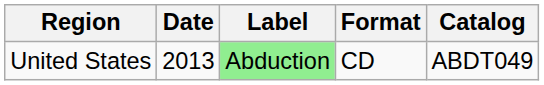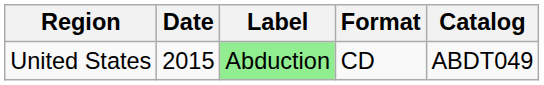 <table class="wikitable">
 <tr>
 <th>Region</th>
 <th>Date</th>
 <th>Label</th>
 <th>Format</th>
 <th>Catalog</th>
 </tr>
 <tr>
 <td>United States</td>
-<td>2013</td>
+<td>2015</td>
 <td style="background: lightgreen;">Abduction</td>
 <td>CD</td>
 <td>ABDT049</td>
 </tr>
 </table>
